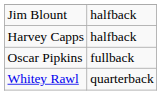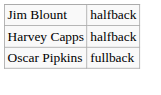 <table class="wikitable">
 <tr>
 </tr>
 <tr>
 <td>Jim Blount</td>
 <td>halfback</td>
 </tr>
 <tr>
 <td>Harvey Capps</td>
 <td>halfback</td>
 </tr>
 <tr>
 <td>Oscar Pipkins</td>
 <td>fullback</td>
 </tr>
-<tr>
-<td><a href='#'>Whitey Rawl</a></td>
-<td>quarterback</td>
-</tr>
 </table>
